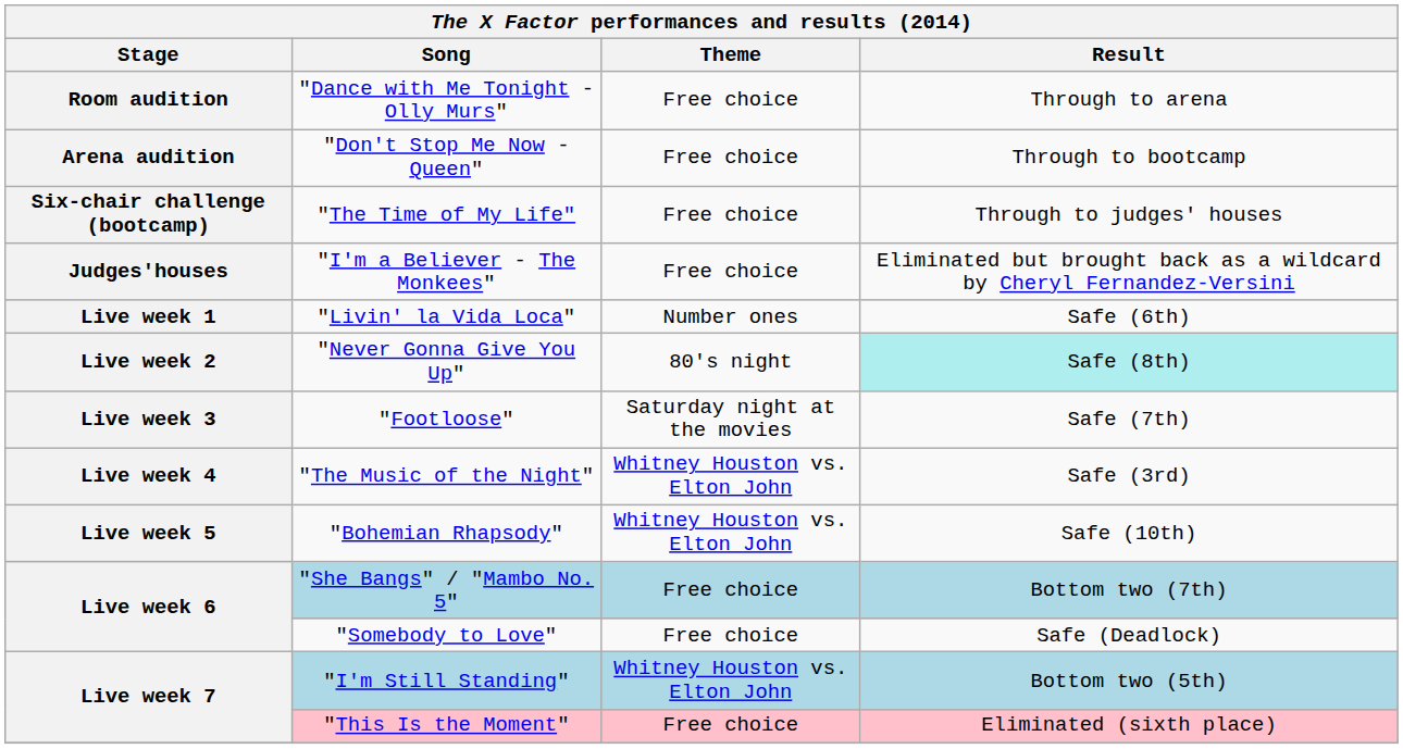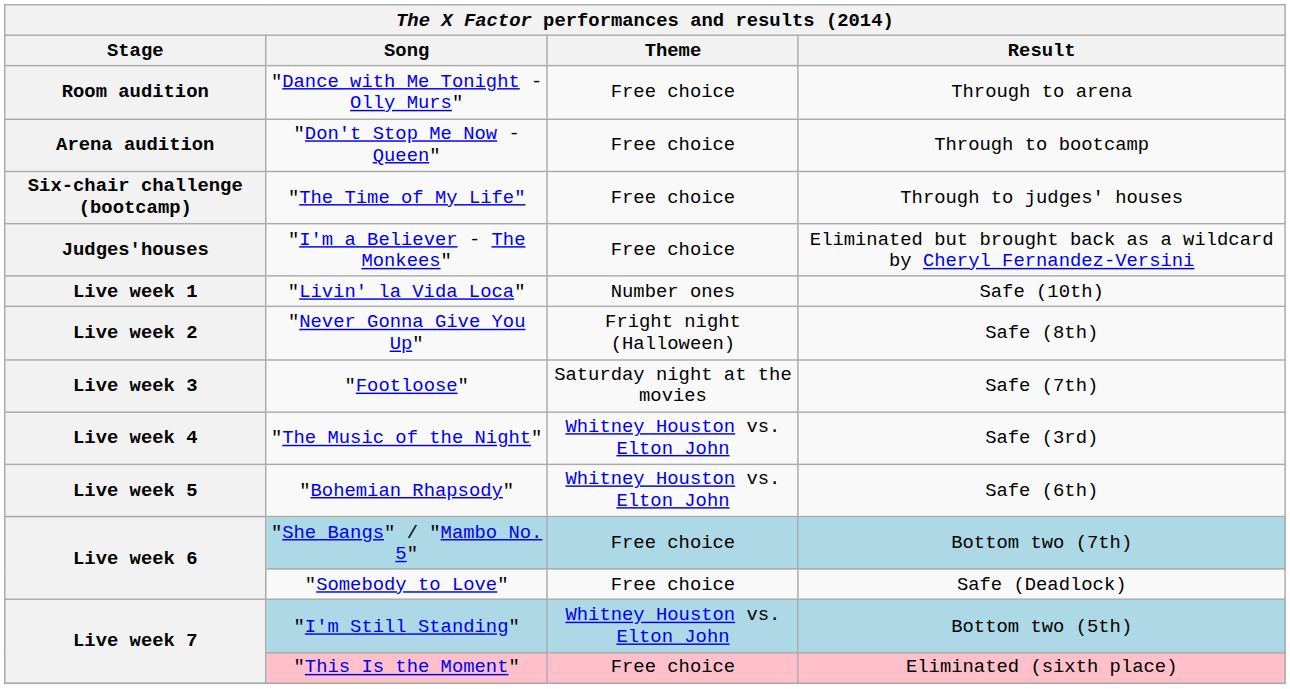 <table class="wikitable collapsible collapsed" style="margin:1em auto 1em auto; text-align:center;">
 <tr>
 <th colspan="4"><em>The X Factor</em> performances and results (2014)</th>
 </tr>
 <tr>
 <th scope="col">Stage</th>
 <th scope="col">Song</th>
 <th scope="col">Theme</th>
 <th scope="col">Result</th>
 </tr>
 <tr>
 <th scope="row">Room audition</th>
 <td scope="row">"<a href='#'>Dance with Me Tonight</a> - <a href='#'>Olly Murs</a>"</td>
 <td>Free choice</td>
 <td>Through to arena</td>
 </tr>
 <tr>
 <th scope="row">Arena audition</th>
 <td scope="row">"<a href='#'>Don't Stop Me Now</a> - <a href='#'>Queen</a>"</td>
 <td>Free choice</td>
 <td>Through to bootcamp</td>
 </tr>
 <tr>
 <th scope="row">Six-chair challenge (bootcamp)</th>
 <td scope="row">"<a href='#'>The Time of My Life"</a></td>
 <td>Free choice</td>
 <td>Through to judges' houses</td>
 </tr>
 <tr>
 <th scope="row">Judges'houses</th>
 <td scope="row">"<a href='#'>I'm a Believer</a> - <a href='#'>The Monkees</a>"</td>
 <td>Free choice</td>
 <td>Eliminated but brought back as a wildcard by <a href='#'>Cheryl Fernandez-Versini</a></td>
 </tr>
 <tr>
 <th scope="row">Live week 1</th>
 <td scope="row">"<a href='#'>Livin' la Vida Loca</a>"</td>
 <td>Number ones</td>
-<td>Safe (6th)</td>
+<td>Safe (10th)</td>
 </tr>
 <tr>
 <th scope="row">Live week 2</th>
 <td scope="row">"<a href='#'>Never Gonna Give You Up</a>"</td>
-<td>80's night</td>
-<td style="background: paleturquoise;">Safe (8th)</td>
+<td>Fright night (Halloween)</td>
+<td>Safe (8th)</td>
 </tr>
 <tr>
 <th scope="row">Live week 3</th>
 <td scope="row">"<a href='#'>Footloose</a>"</td>
 <td>Saturday night at the movies</td>
 <td>Safe (7th)</td>
 </tr>
 <tr>
 <th scope="row">Live week 4</th>
 <td scope="row">"<a href='#'>The Music of the Night</a>"</td>
 <td><a href='#'>Whitney Houston</a> vs. <a href='#'>Elton John</a></td>
 <td>Safe (3rd)</td>
 </tr>
 <tr>
 <th scope="row">Live week 5</th>
 <td scope="row">"<a href='#'>Bohemian Rhapsody</a>"</td>
 <td><a href='#'>Whitney Houston</a> vs. <a href='#'>Elton John</a></td>
-<td>Safe (10th)</td>
+<td>Safe (6th)</td>
 </tr>
 <tr style="background:lightblue">
 <th rowspan="2">Live week 6</th>
 <td scope="row">"<a href='#'>She Bangs</a>" / "<a href='#'>Mambo No. 5</a>"</td>
 <td>Free choice</td>
 <td>Bottom two (7th)</td>
 </tr>
 <tr>
 <td scope="row">"<a href='#'>Somebody to Love</a>"</td>
 <td>Free choice</td>
 <td>Safe (Deadlock)</td>
 </tr>
 <tr style="background:lightblue">
 <th rowspan="2">Live week 7</th>
 <td scope="row">"<a href='#'>I'm Still Standing</a>"</td>
 <td><a href='#'>Whitney Houston</a> vs. <a href='#'>Elton John</a></td>
 <td>Bottom two (5th)</td>
 </tr>
 <tr style="background:pink">
 <td scope="row">"<a href='#'>This Is the Moment</a>"</td>
 <td>Free choice</td>
 <td>Eliminated (sixth place)</td>
 </tr>
 <tr>
 </tr>
 </table>
